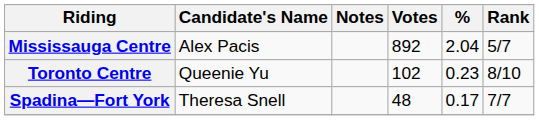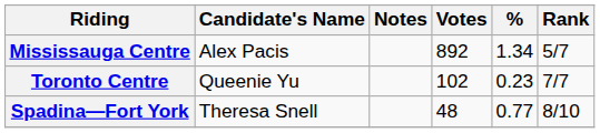 <table class="wikitable sortable plainrowheaders">
 <tr>
 </tr>
 <tr>
 <th scope="col">Riding</th>
 <th scope="col">Candidate's Name</th>
 <th scope="col">Notes</th>
 <th scope="col">Votes</th>
 <th scope="col">%</th>
 <th scope="col">Rank</th>
 </tr>
 <tr>
 <th scope="row"><a href='#'>Mississauga Centre</a></th>
 <td>Alex Pacis</td>
 <td></td>
 <td>892</td>
-<td>2.04</td>
+<td>1.34</td>
 <td>5/7</td>
 </tr>
 <tr>
 <th scope="row"><a href='#'>Toronto Centre</a></th>
 <td>Queenie Yu</td>
 <td></td>
 <td>102</td>
 <td>0.23</td>
-<td>8/10</td>
+<td>7/7</td>
 </tr>
 <tr>
 <th scope="row"><a href='#'>Spadina—Fort York</a></th>
 <td>Theresa Snell</td>
 <td></td>
 <td>48</td>
-<td>0.17</td>
-<td>7/7</td>
+<td>0.77</td>
+<td>8/10</td>
 </tr>
 <tr>
 </tr>
 </table>
